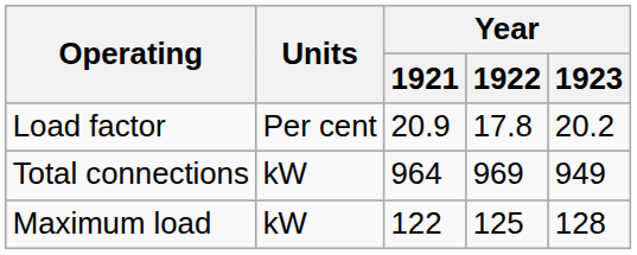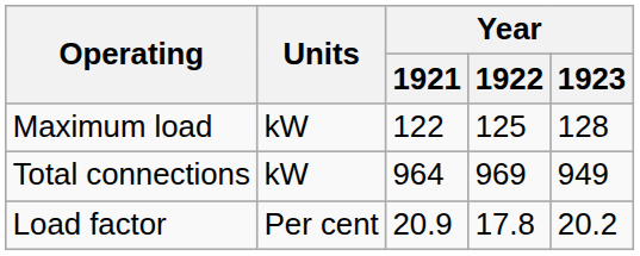 <table class="wikitable">
 <tr>
 <th rowspan="2">Operating</th>
 <th rowspan="2">Units</th>
 <th colspan="3">Year</th>
 </tr>
 <tr>
 <th>1921</th>
 <th>1922</th>
 <th>1923</th>
 </tr>
 <tr>
-<td>Load  factor</td>
-<td>Per  cent</td>
-<td>20.9</td>
-<td>17.8</td>
-<td>20.2</td>
+<td>Maximum  load</td>
+<td>kW</td>
+<td>122</td>
+<td>125</td>
+<td>128</td>
 </tr>
 <tr>
 <td>Total  connections</td>
 <td>kW</td>
 <td>964</td>
 <td>969</td>
 <td>949</td>
 </tr>
 <tr>
-<td>Maximum  load</td>
-<td>kW</td>
-<td>122</td>
-<td>125</td>
-<td>128</td>
+<td>Load  factor</td>
+<td>Per  cent</td>
+<td>20.9</td>
+<td>17.8</td>
+<td>20.2</td>
 </tr>
 </table>
